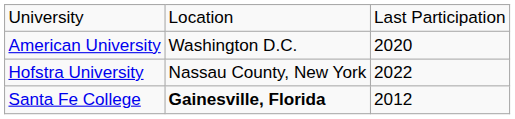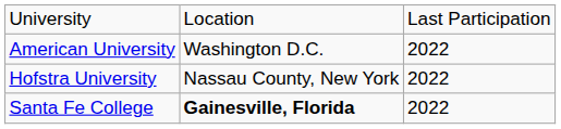 <table class="wikitable">
 <tr>
 <td>University</td>
 <td>Location</td>
 <td>Last Participation</td>
 </tr>
 <tr>
 <td><a href='#'>American University</a></td>
 <td>Washington D.C.</td>
-<td>2020</td>
+<td>2022</td>
 </tr>
 <tr>
 <td><a href='#'>Hofstra University</a></td>
 <td>Nassau County, New York</td>
 <td>2022</td>
 </tr>
 <tr>
 <td><a href='#'>Santa Fe College</a></td>
 <td><strong>Gainesville, Florida</strong></td>
-<td>2012</td>
+<td>2022</td>
 </tr>
 </table>
